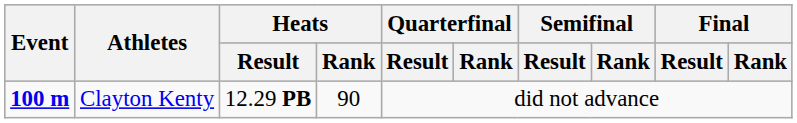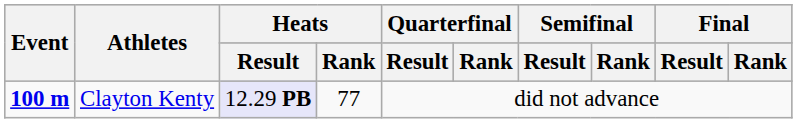 <table class="wikitable" border="1" style="font-size:90%">
 <tr>
 <th rowspan="2">Event</th>
 <th rowspan="2">Athletes</th>
 <th colspan="2">Heats</th>
 <th colspan="2">Quarterfinal</th>
 <th colspan="2">Semifinal</th>
 <th colspan="2">Final</th>
 </tr>
 <tr>
 <th>Result</th>
 <th>Rank</th>
 <th>Result</th>
 <th>Rank</th>
 <th>Result</th>
 <th>Rank</th>
 <th>Result</th>
 <th>Rank</th>
 </tr>
 <tr>
 <td><strong><a href='#'>100 m</a></strong></td>
 <td><a href='#'>Clayton Kenty</a></td>
-<td align=center>12.29 <strong>PB</strong></td>
-<td align=center>90</td>
+<td align=center style="background: lavender;">12.29 <strong>PB</strong></td>
+<td align=center>77</td>
 <td align=center colspan=6>did not advance</td>
 </tr>
 </table>
